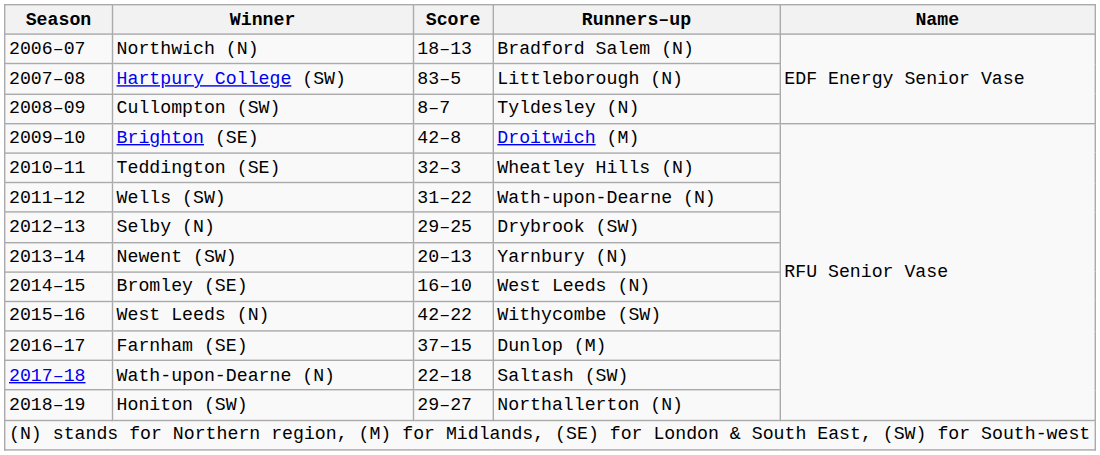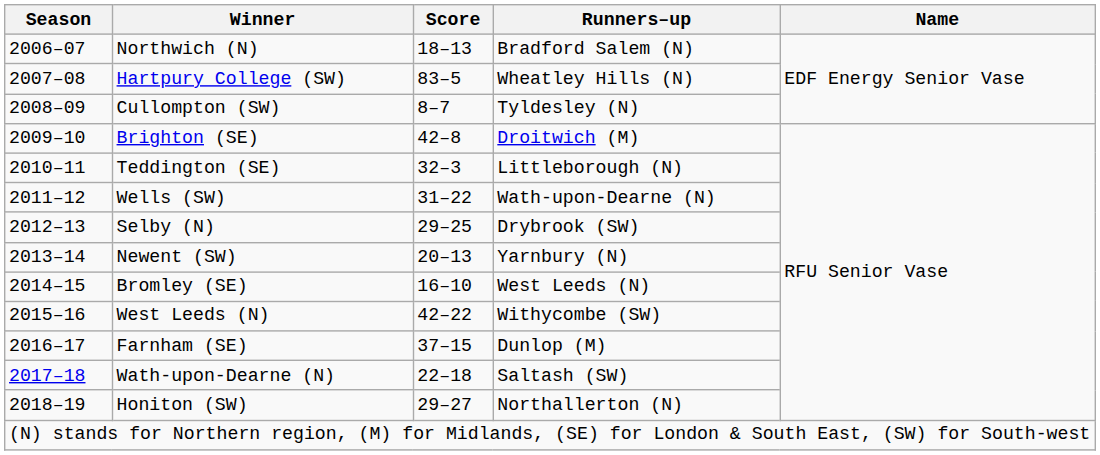 <table class="sortable wikitable">
 <tr>
 <th>Season</th>
 <th>Winner</th>
 <th>Score</th>
 <th>Runners–up</th>
 <th>Name</th>
 </tr>
 <tr>
 <td>2006–07</td>
 <td>Northwich (N)</td>
 <td>18–13</td>
 <td>Bradford Salem (N)</td>
 <td rowspan=3>EDF Energy Senior Vase</td>
 </tr>
 <tr>
 <td>2007–08</td>
 <td><a href='#'>Hartpury College</a> (SW)</td>
 <td>83–5</td>
-<td>Littleborough (N)</td>
+<td>Wheatley Hills (N)</td>
 </tr>
 <tr>
 <td>2008–09</td>
 <td>Cullompton (SW)</td>
 <td>8–7</td>
 <td>Tyldesley (N)</td>
 </tr>
 <tr>
 <td>2009–10</td>
 <td><a href='#'>Brighton</a> (SE)</td>
 <td>42–8</td>
 <td><a href='#'>Droitwich</a> (M)</td>
 <td rowspan=10>RFU Senior Vase</td>
 </tr>
 <tr>
 <td>2010–11</td>
 <td>Teddington (SE)</td>
 <td>32–3</td>
-<td>Wheatley Hills (N)</td>
+<td>Littleborough (N)</td>
 </tr>
 <tr>
 <td>2011–12</td>
 <td>Wells (SW)</td>
 <td>31–22</td>
 <td>Wath-upon-Dearne (N)</td>
 </tr>
 <tr>
 <td>2012–13</td>
 <td>Selby (N)</td>
 <td>29–25</td>
 <td>Drybrook (SW)</td>
 </tr>
 <tr>
 <td>2013–14</td>
 <td>Newent (SW)</td>
 <td>20–13</td>
 <td>Yarnbury (N)</td>
 </tr>
 <tr>
 <td>2014–15</td>
 <td>Bromley (SE)</td>
 <td>16–10</td>
 <td>West Leeds (N)</td>
 </tr>
 <tr>
 <td>2015–16</td>
 <td>West Leeds (N)</td>
 <td>42–22</td>
 <td>Withycombe (SW)</td>
 </tr>
 <tr>
 <td>2016–17</td>
 <td>Farnham (SE)</td>
 <td>37–15</td>
 <td>Dunlop (M)</td>
 </tr>
 <tr>
 <td><a href='#'>2017–18</a></td>
 <td>Wath-upon-Dearne (N)</td>
 <td>22–18</td>
 <td>Saltash (SW)</td>
 </tr>
 <tr>
 <td>2018–19</td>
 <td>Honiton (SW)</td>
 <td>29–27</td>
 <td>Northallerton (N)</td>
 </tr>
 <tr>
 <td colspan="15" style="border:0px">(N) stands for Northern region, (M) for Midlands, (SE) for London & South East, (SW) for South-west</td>
 </tr>
 </table>
